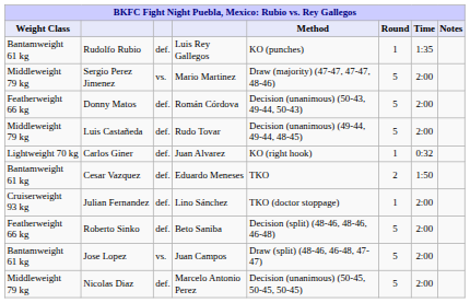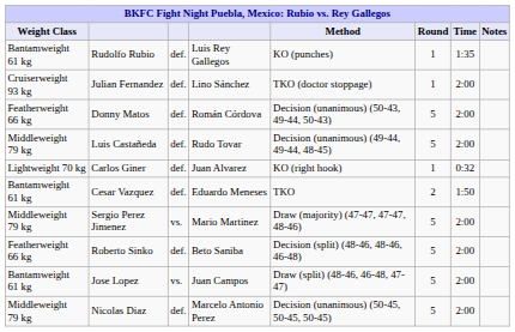 <table class="wikitable" style="font-size: 80%;">
 <tr>
 <th colspan="8" style="background-color: #ccf; color: #000080; text-align: center;"><strong>BKFC Fight Night Puebla, Mexico: Rubio vs. Rey Gallegos</strong></th>
 </tr>
 <tr>
 <th colspan="1" style="background-color: #E6E8FA; color: #000000; text-align: center;">Weight Class</th>
 <th colspan="1" style="background-color: #E6E8FA; color: #000000; text-align: center;"></th>
 <th colspan="1" style="background-color: #E6E8FA; color: #000000; text-align: center;"></th>
 <th colspan="1" style="background-color: #E6E8FA; color: #000000; text-align: center;"></th>
 <th colspan="1" style="background-color: #E6E8FA; color: #000000; text-align: center;">Method</th>
 <th colspan="1" style="background-color: #E6E8FA; color: #000000; text-align: center;">Round</th>
 <th colspan="1" style="background-color: #E6E8FA; color: #000000; text-align: center;">Time</th>
 <th colspan="1" style="background-color: #E6E8FA; color: #000000; text-align: center;">Notes</th>
 </tr>
 <tr>
 <td>Bantamweight 61 kg</td>
 <td> Rudolfo Rubio</td>
 <td align="center">def.</td>
 <td> Luis Rey Gallegos</td>
 <td>KO (punches)</td>
 <td align=center>1</td>
 <td align=center>1:35</td>
 <td></td>
 </tr>
 <tr>
-<td>Middleweight 79 kg</td>
-<td> Sergio Perez Jimenez</td>
-<td>vs.</td>
-<td> Mario Martinez</td>
-<td>Draw (majority) (47-47, 47-47, 48-46)</td>
-<td align=center>5</td>
+<td>Cruiserweight 93 kg</td>
+<td> Julian Fernandez</td>
+<td>def.</td>
+<td> Lino Sánchez</td>
+<td>TKO (doctor stoppage)</td>
+<td align=center>1</td>
 <td align=center>2:00</td>
 <td></td>
 </tr>
 <tr>
 <td>Featherweight 66 kg</td>
 <td> Donny Matos</td>
 <td>def.</td>
 <td> Román Córdova</td>
 <td>Decision (unanimous) (50-43, 49-44, 50-43)</td>
 <td align=center>5</td>
 <td align=center>2:00</td>
 <td></td>
 </tr>
 <tr>
 <td>Middleweight 79 kg</td>
 <td> Luis Castañeda</td>
 <td>def.</td>
 <td> Rudo Tovar</td>
 <td>Decision (unanimous) (49-44, 49-44, 48-45)</td>
 <td align=center>5</td>
 <td align=center>2:00</td>
 <td></td>
 </tr>
 <tr>
 <td>Lightweight 70 kg</td>
 <td> Carlos Giner</td>
 <td>def.</td>
 <td> Juan Alvarez</td>
 <td>KO (right hook)</td>
 <td align=center>1</td>
 <td align=center>0:32</td>
 <td></td>
 </tr>
 <tr>
 <td>Bantamweight 61 kg</td>
 <td> Cesar Vazquez</td>
 <td>def.</td>
 <td> Eduardo Meneses</td>
 <td>TKO</td>
 <td align=center>2</td>
 <td align=center>1:50</td>
 <td></td>
 </tr>
 <tr>
-<td>Cruiserweight 93 kg</td>
-<td> Julian Fernandez</td>
-<td>def.</td>
-<td> Lino Sánchez</td>
-<td>TKO (doctor stoppage)</td>
-<td align=center>1</td>
+<td>Middleweight 79 kg</td>
+<td> Sergio Perez Jimenez</td>
+<td>vs.</td>
+<td> Mario Martinez</td>
+<td>Draw (majority) (47-47, 47-47, 48-46)</td>
+<td align=center>5</td>
 <td align=center>2:00</td>
 <td></td>
 </tr>
 <tr>
 <td>Featherweight 66 kg</td>
 <td> Roberto Sinko</td>
 <td>def.</td>
 <td> Beto Saniba</td>
 <td>Decision (split) (48-46, 48-46, 46-48)</td>
 <td align=center>5</td>
 <td align=center>2:00</td>
 <td></td>
 </tr>
 <tr>
 <td>Bantamweight 61 kg</td>
 <td> Jose Lopez</td>
 <td>vs.</td>
 <td> Juan Campos</td>
 <td>Draw (split) (48-46, 46-48, 47-47)</td>
 <td align=center>5</td>
 <td align=center>2:00</td>
 <td></td>
 </tr>
 <tr>
 <td>Middleweight 79 kg</td>
 <td> Nicolas Diaz</td>
 <td>def.</td>
 <td> Marcelo Antonio Perez</td>
 <td>Decision (unanimous) (50-45, 50-45, 50-45)</td>
 <td align=center>5</td>
 <td align=center>2:00</td>
 <td></td>
 </tr>
 </table>
